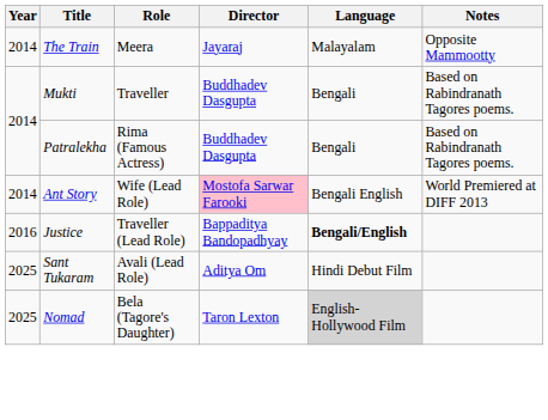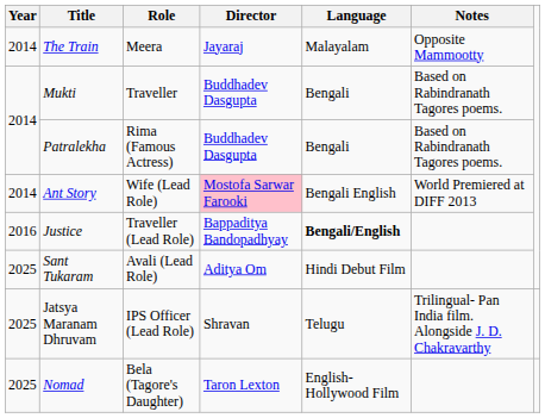 <table class="wikitable">
 <tr>
 <th>Year</th>
 <th>Title</th>
 <th>Role</th>
 <th>Director</th>
 <th>Language</th>
 <th>Notes</th>
 </tr>
 <tr>
 <td>2014</td>
 <td><em><a href='#'>The Train</a></em></td>
 <td>Meera</td>
 <td><a href='#'>Jayaraj</a></td>
 <td>Malayalam</td>
 <td>Opposite <a href='#'>Mammootty</a></td>
 </tr>
 <tr>
 <td rowspan=2>2014</td>
 <td><em>Mukti</em></td>
 <td>Traveller</td>
 <td><a href='#'>Buddhadev Dasgupta</a></td>
 <td>Bengali</td>
 <td>Based on Rabindranath Tagores poems.</td>
 </tr>
 <tr>
 <td><em>Patralekha</em></td>
 <td>Rima (Famous Actress)</td>
 <td><a href='#'>Buddhadev Dasgupta</a></td>
 <td>Bengali</td>
 <td>Based on Rabindranath Tagores poems.</td>
 </tr>
 <tr>
 <td>2014</td>
 <td><em><a href='#'>Ant Story</a></em></td>
 <td>Wife (Lead Role)</td>
 <td style="background: pink;"><a href='#'>Mostofa Sarwar Farooki</a></td>
 <td>Bengali English</td>
 <td>World Premiered at DIFF 2013</td>
 </tr>
 <tr>
 <td>2016</td>
 <td><em>Justice</em></td>
 <td>Traveller (Lead Role)</td>
 <td><a href='#'>Bappaditya Bandopadhyay</a></td>
 <td><strong>Bengali/English</strong></td>
 <td></td>
 </tr>
 <tr>
 <td>2025</td>
 <td><em>Sant Tukaram</em></td>
 <td>Avali (Lead Role)</td>
 <td><a href='#'>Aditya Om</a></td>
 <td>Hindi Debut Film </td>
 <td></td>
 </tr>
+<tr Post production>
+<td>2025</td>
+<td>Jatsya Maranam Dhruvam</td>
+<td>IPS Officer (Lead Role)</td>
+<td>Shravan</td>
+<td>Telugu </td>
+<td>Trilingual- Pan India film. Alongside <a href='#'>J. D. Chakravarthy</a></td>
+<td></td>
+</tr>
 <tr>
 <td>2025</td>
 <td><em><a href='#'>Nomad</a></em></td>
 <td>Bela (Tagore's Daughter)</td>
 <td><a href='#'>Taron Lexton</a></td>
-<td style="background: lightgrey;">English-Hollywood Film</td>
+<td>English-Hollywood Film</td>
 <td></td>
 </tr>
 </table>
